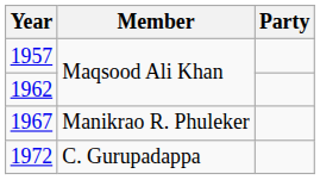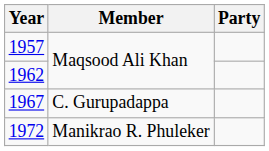 <table class="wikitable sortable">
 <tr>
 <th>Year</th>
 <th>Member</th>
 <th colspan="2">Party</th>
 </tr>
 <tr>
 <td><a href='#'>1957</a></td>
 <td rowspan=2>Maqsood Ali Khan</td>
 <td></td>
 </tr>
 <tr>
 <td><a href='#'>1962</a></td>
 </tr>
 <tr>
 <td><a href='#'>1967</a></td>
-<td>Manikrao R. Phuleker</td>
+<td>C. Gurupadappa</td>
 <td></td>
 </tr>
 <tr>
 <td><a href='#'>1972</a></td>
-<td>C. Gurupadappa</td>
+<td>Manikrao R. Phuleker</td>
 <td></td>
 </tr>
 </table>
